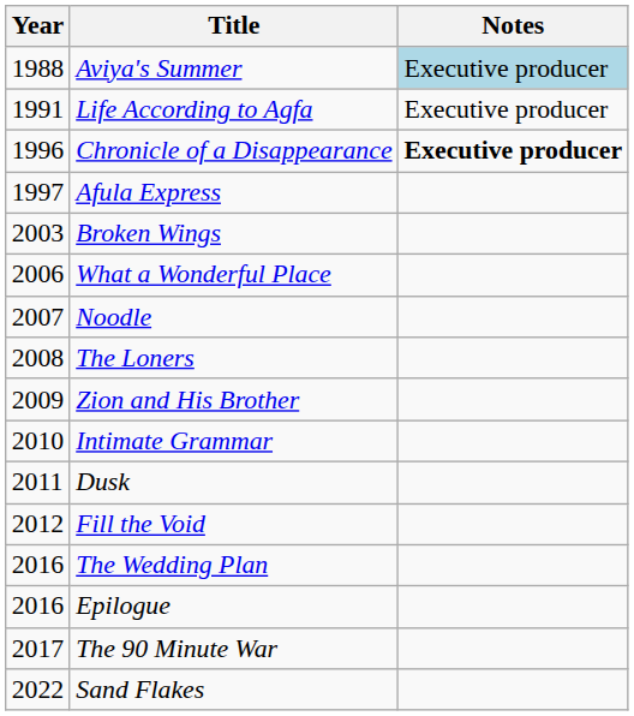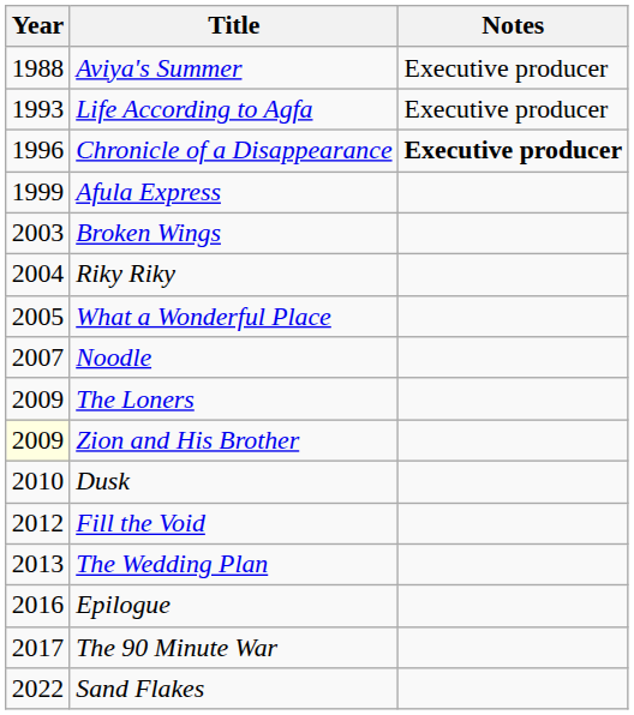 <table class="wikitable sortable">
 <tr>
 <th>Year</th>
 <th>Title</th>
 <th>Notes</th>
 </tr>
 <tr>
 <td>1988</td>
 <td><em><a href='#'>Aviya's Summer</a></em></td>
-<td style="background: lightblue;">Executive producer</td>
+<td>Executive producer</td>
 </tr>
 <tr>
-<td>1991</td>
+<td>1993</td>
 <td><em><a href='#'>Life According to Agfa</a></em></td>
 <td>Executive producer</td>
 </tr>
 <tr>
 <td>1996</td>
 <td><em><a href='#'>Chronicle of a Disappearance</a></em></td>
 <td><strong>Executive producer</strong></td>
 </tr>
 <tr>
-<td>1997</td>
+<td>1999</td>
 <td><em><a href='#'>Afula Express</a></em></td>
 <td></td>
 </tr>
 <tr>
 <td>2003</td>
 <td><em><a href='#'>Broken Wings</a></em></td>
 <td></td>
 </tr>
 <tr>
-<td>2006</td>
+<td>2004</td>
+<td><em>Riky Riky</em></td>
+<td></td>
+</tr>
+<tr>
+<td>2005</td>
 <td><em><a href='#'>What a Wonderful Place</a></em></td>
 <td></td>
 </tr>
 <tr>
 <td>2007</td>
 <td><em><a href='#'>Noodle</a></em></td>
 <td></td>
 </tr>
 <tr>
-<td>2008</td>
+<td>2009</td>
 <td><em><a href='#'>The Loners</a></em></td>
 <td></td>
 </tr>
 <tr>
-<td>2009</td>
+<td style="background: lightyellow;">2009</td>
 <td><em><a href='#'>Zion and His Brother</a></em></td>
 <td></td>
 </tr>
 <tr>
 <td>2010</td>
-<td><em><a href='#'>Intimate Grammar</a></em></td>
-<td></td>
-</tr>
-<tr>
-<td>2011</td>
 <td><em>Dusk</em></td>
 <td></td>
 </tr>
 <tr>
 <td>2012</td>
 <td><em><a href='#'>Fill the Void</a></em></td>
 <td></td>
 </tr>
 <tr>
-<td>2016</td>
+<td>2013</td>
 <td><em><a href='#'>The Wedding Plan</a></em></td>
 <td></td>
 </tr>
 <tr>
 <td>2016</td>
 <td><em>Epilogue</em></td>
 <td></td>
 </tr>
 <tr>
 <td>2017</td>
 <td><em>The 90 Minute War</em></td>
 <td></td>
 </tr>
 <tr>
 <td>2022</td>
 <td><em>Sand Flakes</em></td>
 <td></td>
 </tr>
 </table>
